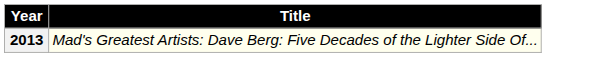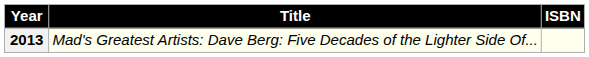 <table class="wikitable" style="background:#FFFFEE">
 <tr>
 <th style="background:#000000; color:white; width:40px">Year</th>
 <th style="background:#000000; color:white">Title</th>
+<th style="background:#000000; color:white">ISBN</th>
 </tr>
 <tr>
 <th align="center">2013</th>
 <td><em>Mad's Greatest Artists: Dave Berg: Five Decades of the Lighter Side Of...</em></td>
+<td></td>
 </tr>
 </table>
